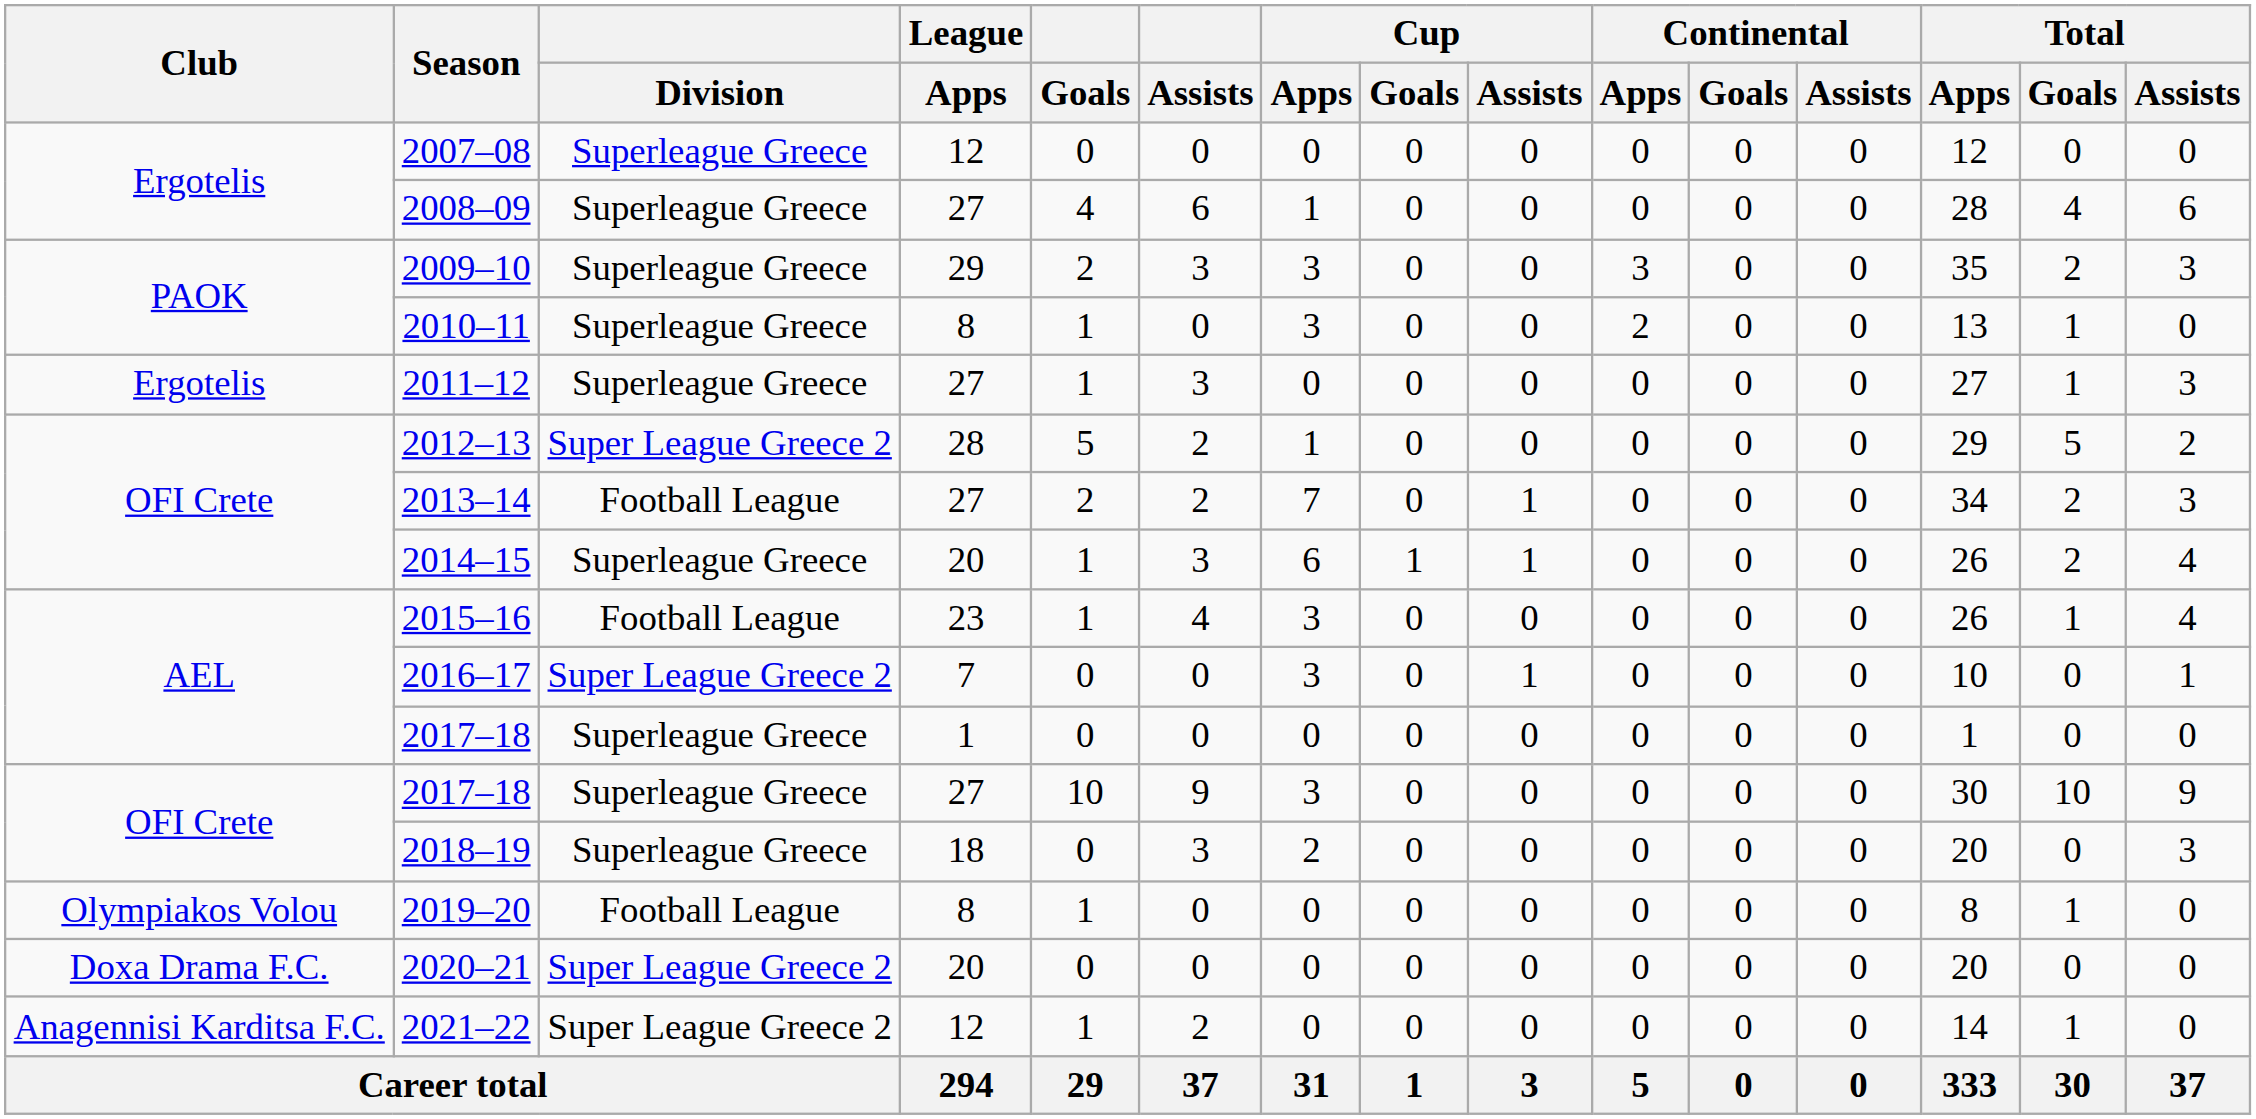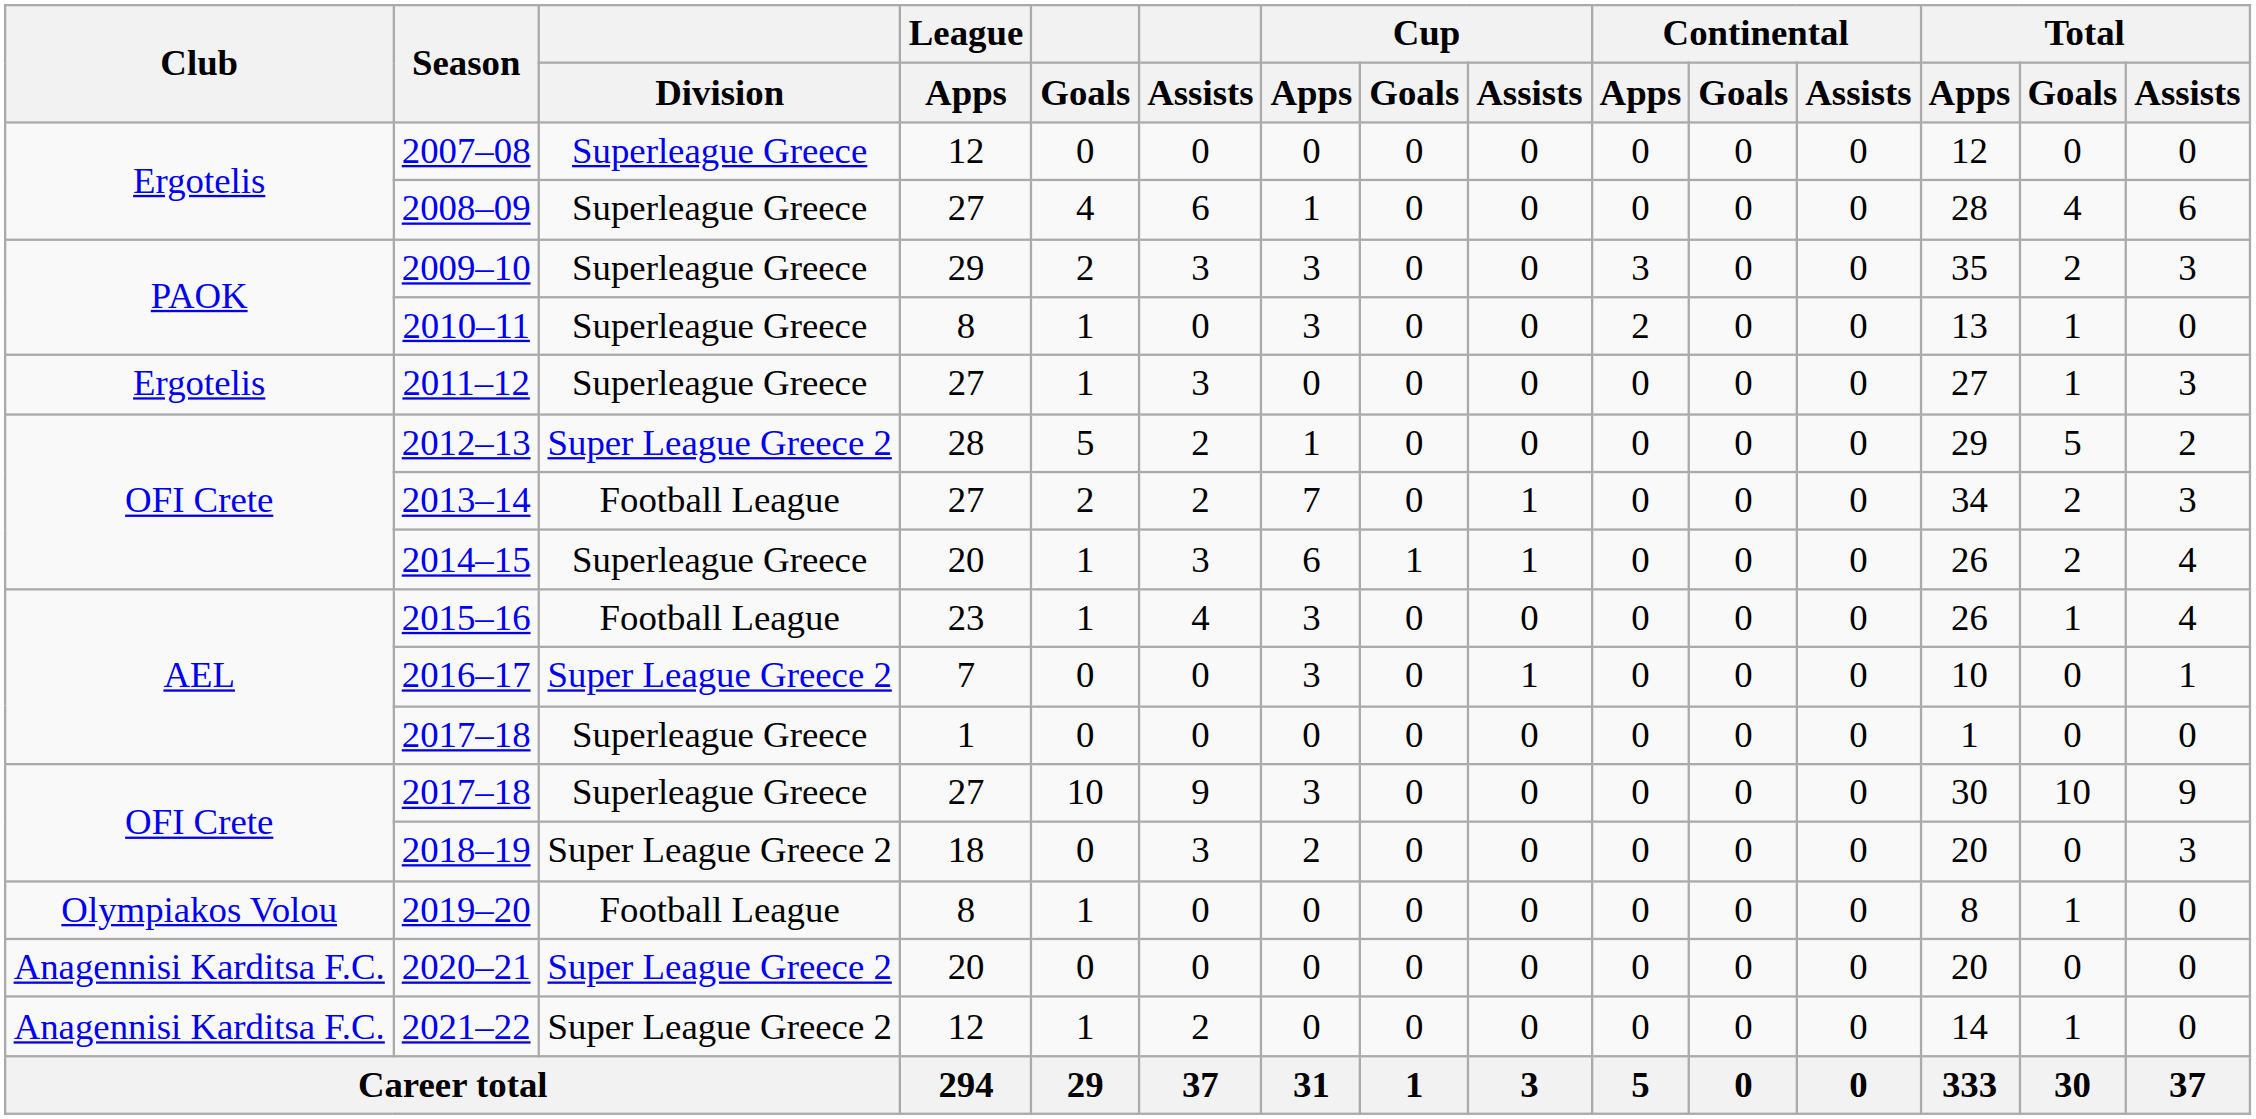 <table class="wikitable" style="text-align:center">
 <tr>
 <th rowspan=2>Club</th>
 <th rowspan=2>Season</th>
 <th></th>
 <th>League</th>
 <th></th>
 <th></th>
 <th colspan=3>Cup</th>
 <th colspan=3>Continental</th>
 <th colspan=3>Total</th>
 </tr>
 <tr>
 <th>Division</th>
 <th>Apps</th>
 <th>Goals</th>
 <th>Assists</th>
 <th>Apps</th>
 <th>Goals</th>
 <th>Assists</th>
 <th>Apps</th>
 <th>Goals</th>
 <th>Assists</th>
 <th>Apps</th>
 <th>Goals</th>
 <th>Assists</th>
 </tr>
 <tr>
 <td rowspan=2 valign="center"><a href='#'>Ergotelis</a></td>
 <td><a href='#'>2007–08</a></td>
 <td><a href='#'>Superleague Greece</a></td>
 <td>12</td>
 <td>0</td>
 <td>0</td>
 <td>0</td>
 <td>0</td>
 <td>0</td>
 <td>0</td>
 <td>0</td>
 <td>0</td>
 <td>12</td>
 <td>0</td>
 <td>0</td>
 </tr>
 <tr>
 <td><a href='#'>2008–09</a></td>
 <td>Superleague Greece</td>
 <td>27</td>
 <td>4</td>
 <td>6</td>
 <td>1</td>
 <td>0</td>
 <td>0</td>
 <td>0</td>
 <td>0</td>
 <td>0</td>
 <td>28</td>
 <td>4</td>
 <td>6</td>
 </tr>
 <tr>
 <td rowspan=2 valign="center"><a href='#'>PAOK</a></td>
 <td><a href='#'>2009–10</a></td>
 <td>Superleague Greece</td>
 <td>29</td>
 <td>2</td>
 <td>3</td>
 <td>3</td>
 <td>0</td>
 <td>0</td>
 <td>3</td>
 <td>0</td>
 <td>0</td>
 <td>35</td>
 <td>2</td>
 <td>3</td>
 </tr>
 <tr>
 <td><a href='#'>2010–11</a></td>
 <td>Superleague Greece</td>
 <td>8</td>
 <td>1</td>
 <td>0</td>
 <td>3</td>
 <td>0</td>
 <td>0</td>
 <td>2</td>
 <td>0</td>
 <td>0</td>
 <td>13</td>
 <td>1</td>
 <td>0</td>
 </tr>
 <tr>
 <td rowspan=1 valign="center"><a href='#'>Ergotelis</a></td>
 <td><a href='#'>2011–12</a></td>
 <td>Superleague Greece</td>
 <td>27</td>
 <td>1</td>
 <td>3</td>
 <td>0</td>
 <td>0</td>
 <td>0</td>
 <td>0</td>
 <td>0</td>
 <td>0</td>
 <td>27</td>
 <td>1</td>
 <td>3</td>
 </tr>
 <tr>
 <td rowspan=3 valign="center"><a href='#'>OFI Crete</a></td>
 <td><a href='#'>2012–13</a></td>
 <td><a href='#'>Super League Greece 2</a></td>
 <td>28</td>
 <td>5</td>
 <td>2</td>
 <td>1</td>
 <td>0</td>
 <td>0</td>
 <td>0</td>
 <td>0</td>
 <td>0</td>
 <td>29</td>
 <td>5</td>
 <td>2</td>
 </tr>
 <tr>
 <td><a href='#'>2013–14</a></td>
 <td>Football League</td>
 <td>27</td>
 <td>2</td>
 <td>2</td>
 <td>7</td>
 <td>0</td>
 <td>1</td>
 <td>0</td>
 <td>0</td>
 <td>0</td>
 <td>34</td>
 <td>2</td>
 <td>3</td>
 </tr>
 <tr>
 <td><a href='#'>2014–15</a></td>
 <td>Superleague Greece</td>
 <td>20</td>
 <td>1</td>
 <td>3</td>
 <td>6</td>
 <td>1</td>
 <td>1</td>
 <td>0</td>
 <td>0</td>
 <td>0</td>
 <td>26</td>
 <td>2</td>
 <td>4</td>
 </tr>
 <tr>
 <td rowspan=3 valign="center"><a href='#'>AEL</a></td>
 <td><a href='#'>2015–16</a></td>
 <td>Football League</td>
 <td>23</td>
 <td>1</td>
 <td>4</td>
 <td>3</td>
 <td>0</td>
 <td>0</td>
 <td>0</td>
 <td>0</td>
 <td>0</td>
 <td>26</td>
 <td>1</td>
 <td>4</td>
 </tr>
 <tr>
 <td><a href='#'>2016–17</a></td>
 <td><a href='#'>Super League Greece 2</a></td>
 <td>7</td>
 <td>0</td>
 <td>0</td>
 <td>3</td>
 <td>0</td>
 <td>1</td>
 <td>0</td>
 <td>0</td>
 <td>0</td>
 <td>10</td>
 <td>0</td>
 <td>1</td>
 </tr>
 <tr>
 <td><a href='#'>2017–18</a></td>
 <td>Superleague Greece</td>
 <td>1</td>
 <td>0</td>
 <td>0</td>
 <td>0</td>
 <td>0</td>
 <td>0</td>
 <td>0</td>
 <td>0</td>
 <td>0</td>
 <td>1</td>
 <td>0</td>
 <td>0</td>
 </tr>
 <tr>
 <td rowspan=2 valign="center"><a href='#'>OFI Crete</a></td>
 <td><a href='#'>2017–18</a></td>
 <td>Superleague Greece</td>
 <td>27</td>
 <td>10</td>
 <td>9</td>
 <td>3</td>
 <td>0</td>
 <td>0</td>
 <td>0</td>
 <td>0</td>
 <td>0</td>
 <td>30</td>
 <td>10</td>
 <td>9</td>
 </tr>
 <tr>
 <td><a href='#'>2018–19</a></td>
-<td>Superleague Greece</td>
+<td>Super League Greece 2</td>
 <td>18</td>
 <td>0</td>
 <td>3</td>
 <td>2</td>
 <td>0</td>
 <td>0</td>
 <td>0</td>
 <td>0</td>
 <td>0</td>
 <td>20</td>
 <td>0</td>
 <td>3</td>
 </tr>
 <tr>
 <td rowspan=1 valign="center"><a href='#'>Olympiakos Volou</a></td>
 <td><a href='#'>2019–20</a></td>
 <td>Football League</td>
 <td>8</td>
 <td>1</td>
 <td>0</td>
 <td>0</td>
 <td>0</td>
 <td>0</td>
 <td>0</td>
 <td>0</td>
 <td>0</td>
 <td>8</td>
 <td>1</td>
 <td>0</td>
 </tr>
 <tr>
-<td rowspan=1 valign="center"><a href='#'>Doxa Drama F.C.</a></td>
+<td rowspan=1 valign="center"><a href='#'>Anagennisi Karditsa F.C.</a></td>
 <td><a href='#'>2020–21</a></td>
 <td><a href='#'>Super League Greece 2</a></td>
 <td>20</td>
 <td>0</td>
 <td>0</td>
 <td>0</td>
 <td>0</td>
 <td>0</td>
 <td>0</td>
 <td>0</td>
 <td>0</td>
 <td>20</td>
 <td>0</td>
 <td>0</td>
 </tr>
 <tr>
 <td rowspan=1 valign="center"><a href='#'>Anagennisi Karditsa F.C.</a></td>
 <td><a href='#'>2021–22</a></td>
 <td>Super League Greece 2</td>
 <td>12</td>
 <td>1</td>
 <td>2</td>
 <td>0</td>
 <td>0</td>
 <td>0</td>
 <td>0</td>
 <td>0</td>
 <td>0</td>
 <td>14</td>
 <td>1</td>
 <td>0</td>
 </tr>
 <tr>
 <th colspan="3">Career total</th>
 <th>294</th>
 <th>29</th>
 <th>37</th>
 <th>31</th>
 <th>1</th>
 <th>3</th>
 <th>5</th>
 <th>0</th>
 <th>0</th>
 <th>333</th>
 <th>30</th>
 <th>37</th>
 </tr>
 </table>
